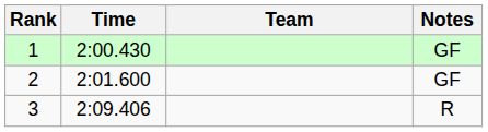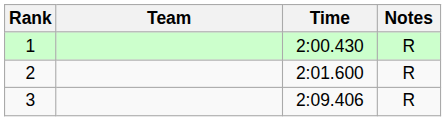 <table class=wikitable style="text-align:center">
 <tr>
 <th width=40>Rank</th>
+<th width=200>Team</th>
 <th width=80>Time</th>
-<th width=200>Team</th>
 <th width=50>Notes</th>
 </tr>
 <tr style="background:#ccffcc;">
 <td>1</td>
+<td align=left></td>
 <td>2:00.430</td>
-<td align=left></td>
-<td>GF</td>
+<td>R</td>
 </tr>
 <tr>
 <td>2</td>
+<td align=left></td>
 <td>2:01.600</td>
-<td align=left></td>
-<td>GF</td>
+<td>R</td>
 </tr>
 <tr>
 <td>3</td>
+<td align=left></td>
 <td>2:09.406</td>
-<td align=left></td>
 <td>R</td>
 </tr>
 </table>
